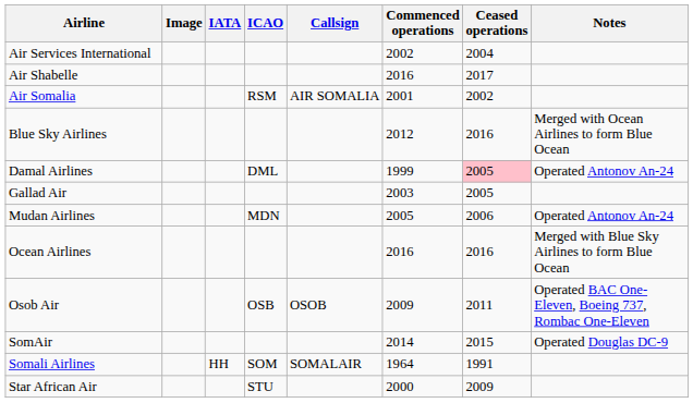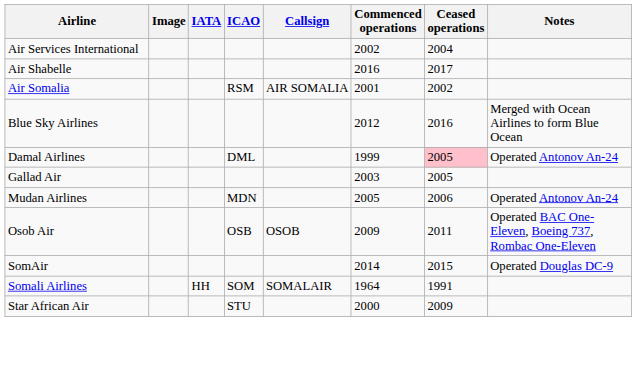 <table class="wikitable sortable" style="border-collapse:collapse; margin:auto;" border="1" cellpadding="3">
 <tr valign="middle">
 <th style="width:175px;">Airline</th>
 <th>Image</th>
 <th><a href='#'>IATA</a></th>
 <th><a href='#'>ICAO</a></th>
 <th><a href='#'>Callsign</a></th>
 <th>Commenced<br>operations</th>
 <th>Ceased<br>operations</th>
 <th style="width:175px;">Notes</th>
 </tr>
 <tr>
 <td>Air Services International</td>
 <td></td>
 <td></td>
 <td></td>
 <td></td>
 <td>2002</td>
 <td>2004</td>
 <td></td>
 </tr>
 <tr>
 <td>Air Shabelle</td>
 <td></td>
 <td></td>
 <td></td>
 <td></td>
 <td>2016</td>
 <td>2017</td>
 <td></td>
 </tr>
 <tr>
 <td><a href='#'>Air Somalia</a></td>
 <td></td>
 <td></td>
 <td>RSM</td>
 <td>AIR SOMALIA</td>
 <td>2001</td>
 <td>2002</td>
 <td></td>
 </tr>
 <tr>
 <td>Blue Sky Airlines</td>
 <td></td>
 <td></td>
 <td></td>
 <td></td>
 <td>2012</td>
 <td>2016</td>
 <td>Merged with Ocean Airlines to form Blue Ocean</td>
 </tr>
 <tr>
 <td>Damal Airlines</td>
 <td></td>
 <td></td>
 <td>DML</td>
 <td></td>
 <td>1999</td>
 <td style="background: pink;">2005</td>
 <td>Operated <a href='#'>Antonov An-24</a></td>
 </tr>
 <tr>
 <td>Gallad Air</td>
 <td></td>
 <td></td>
 <td></td>
 <td></td>
 <td>2003</td>
 <td>2005</td>
 <td></td>
 </tr>
 <tr>
 <td>Mudan Airlines</td>
 <td></td>
 <td></td>
 <td>MDN</td>
 <td></td>
 <td>2005</td>
 <td>2006</td>
 <td>Operated <a href='#'>Antonov An-24</a></td>
 </tr>
 <tr>
-<td>Ocean Airlines</td>
-<td></td>
-<td></td>
-<td></td>
-<td></td>
-<td>2016</td>
-<td>2016</td>
-<td>Merged with Blue Sky Airlines to form Blue Ocean</td>
-</tr>
-<tr>
 <td>Osob Air</td>
 <td></td>
 <td></td>
 <td>OSB</td>
 <td>OSOB</td>
 <td>2009</td>
 <td>2011</td>
 <td>Operated <a href='#'>BAC One-Eleven</a>, <a href='#'>Boeing 737</a>, <a href='#'>Rombac One-Eleven</a></td>
 </tr>
 <tr>
 <td>SomAir</td>
 <td></td>
 <td></td>
 <td></td>
 <td></td>
 <td>2014</td>
 <td>2015</td>
 <td>Operated <a href='#'>Douglas DC-9</a></td>
 </tr>
 <tr>
 <td><a href='#'>Somali Airlines</a></td>
 <td></td>
 <td>HH</td>
 <td>SOM</td>
 <td>SOMALAIR</td>
 <td>1964</td>
 <td>1991</td>
 <td></td>
 </tr>
 <tr>
 <td>Star African Air</td>
 <td></td>
 <td></td>
 <td>STU</td>
 <td></td>
 <td>2000</td>
 <td>2009</td>
 <td></td>
 </tr>
 </table>
